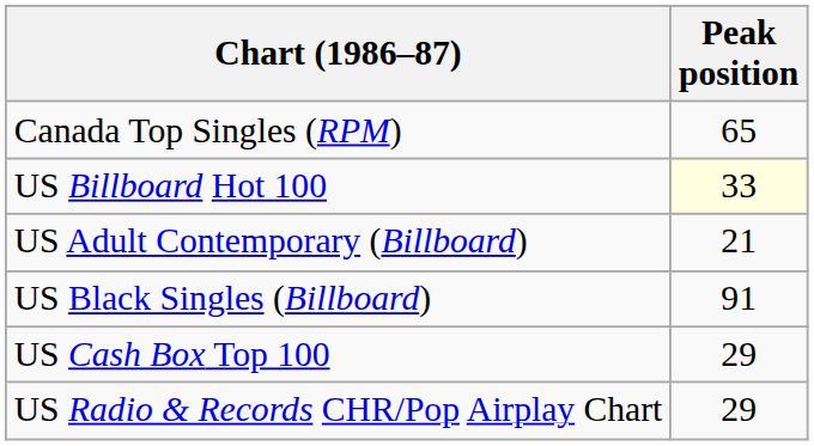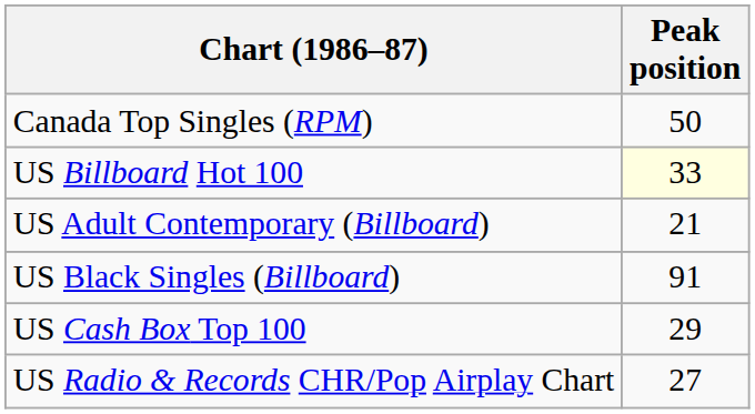 <table class="wikitable sortable">
 <tr>
 <th>Chart (1986–87)</th>
 <th>Peak<br>position</th>
 </tr>
 <tr>
 <td>Canada Top Singles (<a href='#'><em>RPM</em></a>)</td>
-<td style="text-align:center;">65</td>
+<td style="text-align:center;">50</td>
 </tr>
 <tr>
 <td>US <em><a href='#'>Billboard</a></em> <a href='#'>Hot 100</a></td>
 <td style="background: lightyellow; text-align:center;">33</td>
 </tr>
 <tr>
 <td>US <a href='#'>Adult Contemporary</a> (<em><a href='#'>Billboard</a></em>)</td>
 <td style="text-align:center;">21</td>
 </tr>
 <tr>
 <td>US <a href='#'>Black Singles</a> (<em><a href='#'>Billboard</a></em>)</td>
 <td style="text-align:center;">91</td>
 </tr>
 <tr>
 <td>US <a href='#'><em>Cash Box</em> Top 100</a></td>
 <td style="text-align:center;">29</td>
 </tr>
 <tr>
 <td>US <em><a href='#'>Radio & Records</a></em> <a href='#'>CHR/Pop</a> <a href='#'>Airplay</a> Chart</td>
-<td align="center">29</td>
+<td align="center">27</td>
 </tr>
 </table>
